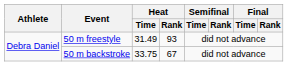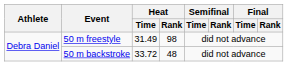 <table class=wikitable style="font-size:90%">
 <tr>
 <th rowspan="2">Athlete</th>
 <th rowspan="2">Event</th>
 <th colspan="2">Heat</th>
 <th colspan="2">Semifinal</th>
 <th colspan="2">Final</th>
 </tr>
 <tr style="font-size:95%">
 <th>Time</th>
 <th>Rank</th>
 <th>Time</th>
 <th>Rank</th>
 <th>Time</th>
 <th>Rank</th>
 </tr>
 <tr align=center>
 <td align=left rowspan=2><a href='#'>Debra Daniel</a></td>
 <td align=left><a href='#'>50 m freestyle</a></td>
 <td>31.49</td>
-<td>93</td>
+<td>98</td>
 <td colspan=4>did not advance</td>
 </tr>
 <tr align=center>
 <td align=left><a href='#'>50 m backstroke</a></td>
-<td>33.75</td>
-<td>67</td>
+<td>33.72</td>
+<td>48</td>
 <td colspan=4>did not advance</td>
 </tr>
 </table>
